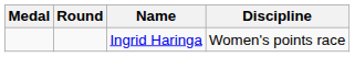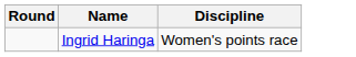 <table class="wikitable sortable">
 <tr>
-<th>Medal</th>
 <th>Round</th>
 <th>Name</th>
 <th>Discipline</th>
 </tr>
 <tr>
 <td></td>
-<td></td>
 <td><a href='#'>Ingrid Haringa</a></td>
 <td>Women's points race</td>
 </tr>
 </table>
